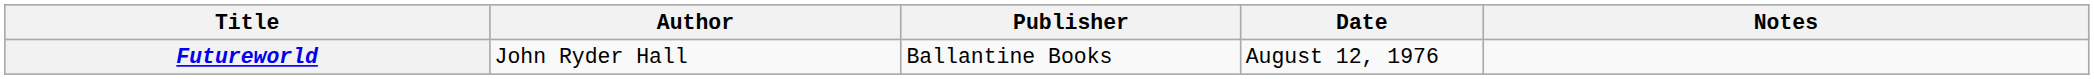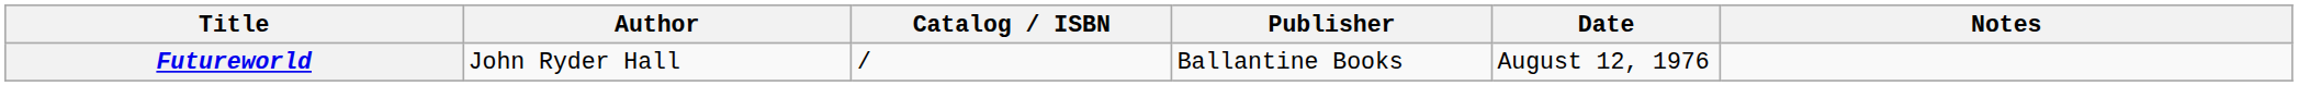 <table class="wikitable sortable" style="width:100%;">
 <tr>
 <th width=20%>Title</th>
 <th width=17%>Author</th>
+<th width=14%>Catalog / ISBN</th>
 <th width=14%>Publisher</th>
 <th width=10%>Date</th>
 <th width=25%>Notes</th>
 </tr>
 <tr>
 <th><em><a href='#'>Futureworld</a></em></th>
 <td>John Ryder Hall</td>
+<td> / </td>
 <td>Ballantine Books</td>
 <td>August 12, 1976</td>
 <td></td>
 </tr>
 </table>
